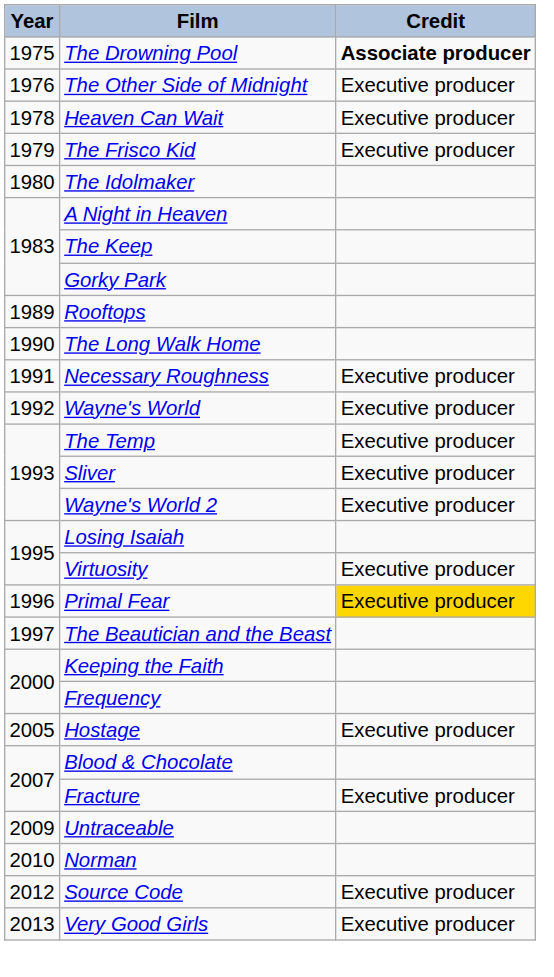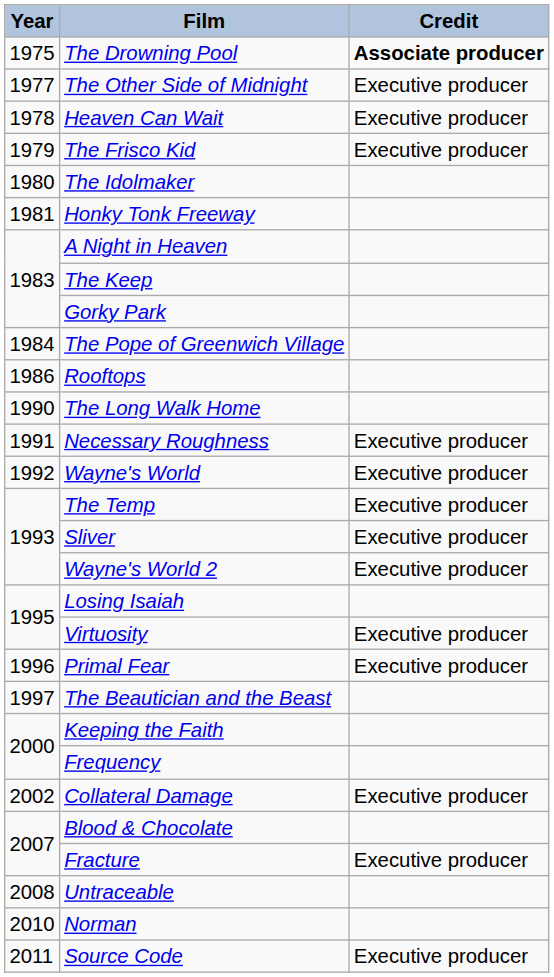 <table class="wikitable" style="font-size:95%;">
 <tr>
 <th style="background:#B0C4DE;">Year</th>
 <th style="background:#B0C4DE;">Film</th>
 <th style="background:#B0C4DE;">Credit</th>
 </tr>
 <tr>
 <td>1975</td>
 <td><em><a href='#'>The Drowning Pool</a></em></td>
 <td><strong>Associate producer</strong></td>
 </tr>
 <tr>
-<td>1976</td>
+<td>1977</td>
 <td><em><a href='#'>The Other Side of Midnight</a></em></td>
 <td>Executive producer</td>
 </tr>
 <tr>
 <td>1978</td>
 <td><em><a href='#'>Heaven Can Wait</a></em></td>
 <td>Executive producer</td>
 </tr>
 <tr>
 <td>1979</td>
 <td><em><a href='#'>The Frisco Kid</a></em></td>
 <td>Executive producer</td>
 </tr>
 <tr>
 <td>1980</td>
 <td><em><a href='#'>The Idolmaker</a></em></td>
 <td></td>
 </tr>
 <tr>
+<td>1981</td>
+<td><em><a href='#'>Honky Tonk Freeway</a></em></td>
+<td></td>
+</tr>
+<tr>
 <td rowspan=3>1983</td>
 <td><em><a href='#'>A Night in Heaven</a></em></td>
 <td></td>
 </tr>
 <tr>
 <td><em><a href='#'>The Keep</a></em></td>
 <td></td>
 </tr>
 <tr>
 <td><em><a href='#'>Gorky Park</a></em></td>
 <td></td>
 </tr>
 <tr>
-<td>1989</td>
+<td>1984</td>
+<td><em><a href='#'>The Pope of Greenwich Village</a></em></td>
+<td></td>
+</tr>
+<tr>
+<td>1986</td>
 <td><em><a href='#'>Rooftops</a></em></td>
 <td></td>
 </tr>
 <tr>
 <td>1990</td>
 <td><em><a href='#'>The Long Walk Home</a></em></td>
 <td></td>
 </tr>
 <tr>
 <td>1991</td>
 <td><em><a href='#'>Necessary Roughness</a></em></td>
 <td>Executive producer</td>
 </tr>
 <tr>
 <td>1992</td>
 <td><em><a href='#'>Wayne's World</a></em></td>
 <td>Executive producer</td>
 </tr>
 <tr>
 <td rowspan=3>1993</td>
 <td><em><a href='#'>The Temp</a></em></td>
 <td>Executive producer</td>
 </tr>
 <tr>
 <td><em><a href='#'>Sliver</a></em></td>
 <td>Executive producer</td>
 </tr>
 <tr>
 <td><em><a href='#'>Wayne's World 2</a></em></td>
 <td>Executive producer</td>
 </tr>
 <tr>
 <td rowspan=2>1995</td>
 <td><em><a href='#'>Losing Isaiah</a></em></td>
 <td></td>
 </tr>
 <tr>
 <td><em><a href='#'>Virtuosity</a></em></td>
 <td>Executive producer</td>
 </tr>
 <tr>
 <td>1996</td>
 <td><em><a href='#'>Primal Fear</a></em></td>
-<td style="background: gold;">Executive producer</td>
+<td>Executive producer</td>
 </tr>
 <tr>
 <td>1997</td>
 <td><em><a href='#'>The Beautician and the Beast</a></em></td>
 <td></td>
 </tr>
 <tr>
 <td rowspan=2>2000</td>
 <td><em><a href='#'>Keeping the Faith</a></em></td>
 <td></td>
 </tr>
 <tr>
 <td><em><a href='#'>Frequency</a></em></td>
 <td></td>
 </tr>
 <tr>
-<td>2005</td>
-<td><em><a href='#'>Hostage</a></em></td>
+<td>2002</td>
+<td><em><a href='#'>Collateral Damage</a></em></td>
 <td>Executive producer</td>
 </tr>
 <tr>
 <td rowspan=2>2007</td>
 <td><em><a href='#'>Blood & Chocolate</a></em></td>
 <td></td>
 </tr>
 <tr>
 <td><em><a href='#'>Fracture</a></em></td>
 <td>Executive producer</td>
 </tr>
 <tr>
-<td>2009</td>
+<td>2008</td>
 <td><em><a href='#'>Untraceable</a></em></td>
 <td></td>
 </tr>
 <tr>
 <td>2010</td>
 <td><em><a href='#'>Norman</a></em></td>
 <td></td>
 </tr>
 <tr>
-<td>2012</td>
+<td>2011</td>
 <td><em><a href='#'>Source Code</a></em></td>
 <td>Executive producer</td>
 </tr>
-<tr>
-<td>2013</td>
-<td><em><a href='#'>Very Good Girls</a></em></td>
-<td>Executive producer</td>
-</tr>
 </table>
